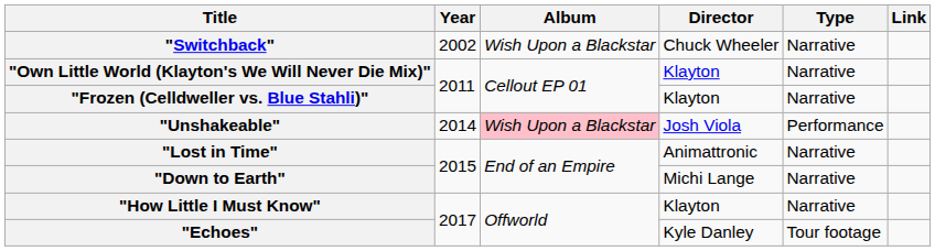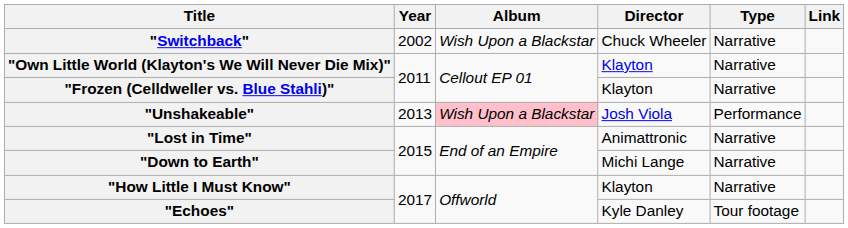 <table class="wikitable plainrowheaders">
 <tr>
 <th>Title</th>
 <th>Year</th>
 <th>Album</th>
 <th>Director</th>
 <th>Type</th>
 <th>Link</th>
 </tr>
 <tr>
 <th scope="row">"<a href='#'>Switchback</a>"</th>
 <td>2002</td>
 <td rowspan=1><em>Wish Upon a Blackstar</em></td>
 <td>Chuck Wheeler</td>
 <td>Narrative</td>
 <td></td>
 </tr>
 <tr>
 <th scope="row">"Own Little World (Klayton's We Will Never Die Mix)"</th>
 <td rowspan=2>2011</td>
 <td rowspan=2><em>Cellout EP 01</em></td>
 <td><a href='#'>Klayton</a></td>
 <td>Narrative</td>
 <td></td>
 </tr>
 <tr>
 <th scope="row">"Frozen (Celldweller vs. <a href='#'>Blue Stahli</a>)"</th>
 <td>Klayton</td>
 <td>Narrative</td>
 <td></td>
 </tr>
 <tr>
 <th scope="row">"Unshakeable"</th>
-<td>2014</td>
+<td>2013</td>
 <td rowspan=1 style="background: pink;"><em>Wish Upon a Blackstar</em></td>
 <td><a href='#'>Josh Viola</a></td>
 <td>Performance</td>
 <td></td>
 </tr>
 <tr>
 <th scope="row">"Lost in Time"</th>
 <td rowspan=2>2015</td>
 <td rowspan=2><em>End of an Empire</em></td>
 <td>Animattronic</td>
 <td>Narrative</td>
 <td></td>
 </tr>
 <tr>
 <th scope="row">"Down to Earth"</th>
 <td>Michi Lange</td>
 <td>Narrative</td>
 <td></td>
 </tr>
 <tr>
 <th scope="row">"How Little I Must Know"</th>
 <td rowspan=2>2017</td>
 <td rowspan=2><em>Offworld</em></td>
 <td>Klayton</td>
 <td>Narrative</td>
 <td></td>
 </tr>
 <tr>
 <th scope="row">"Echoes"</th>
 <td>Kyle Danley</td>
 <td>Tour footage</td>
 <td></td>
 </tr>
 </table>
